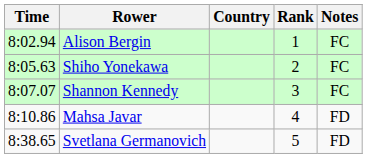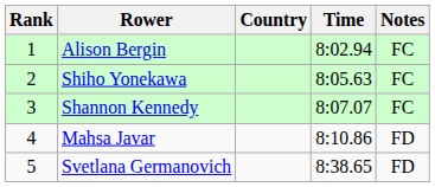 <table class="wikitable" style="text-align:center">
 <tr>
-<th>Time</th>
+<th>Rank</th>
 <th>Rower</th>
 <th>Country</th>
-<th>Rank</th>
+<th>Time</th>
 <th>Notes</th>
 </tr>
 <tr bgcolor=ccffcc>
-<td>8:02.94</td>
+<td>1</td>
 <td align="left"><a href='#'>Alison Bergin</a></td>
 <td align="left"></td>
-<td>1</td>
+<td>8:02.94</td>
 <td>FC</td>
 </tr>
 <tr bgcolor=ccffcc>
-<td>8:05.63</td>
+<td>2</td>
 <td align="left"><a href='#'>Shiho Yonekawa</a></td>
 <td align="left"></td>
-<td>2</td>
+<td>8:05.63</td>
 <td>FC</td>
 </tr>
 <tr bgcolor=ccffcc>
-<td>8:07.07</td>
+<td>3</td>
 <td align="left"><a href='#'>Shannon Kennedy</a></td>
 <td align="left"></td>
-<td>3</td>
+<td>8:07.07</td>
 <td>FC</td>
 </tr>
 <tr>
-<td>8:10.86</td>
+<td>4</td>
 <td align="left"><a href='#'>Mahsa Javar</a></td>
 <td align="left"></td>
-<td>4</td>
+<td>8:10.86</td>
 <td>FD</td>
 </tr>
 <tr>
-<td>8:38.65</td>
+<td>5</td>
 <td align="left"><a href='#'>Svetlana Germanovich</a></td>
 <td align="left"></td>
-<td>5</td>
+<td>8:38.65</td>
 <td>FD</td>
 </tr>
 </table>
